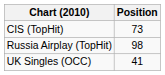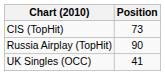 <table class="wikitable">
 <tr>
 <th>Chart (2010)</th>
 <th>Position</th>
 </tr>
 <tr>
 <td>CIS (TopHit)</td>
 <td style="text-align:center;">73</td>
 </tr>
 <tr>
 <td>Russia Airplay (TopHit)</td>
-<td style="text-align:center;">98</td>
+<td style="text-align:center;">90</td>
 </tr>
 <tr>
 <td>UK Singles (OCC)</td>
 <td style="text-align:center;">41</td>
 </tr>
 </table>
